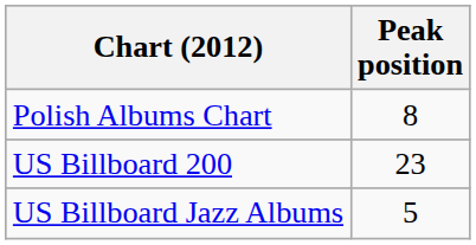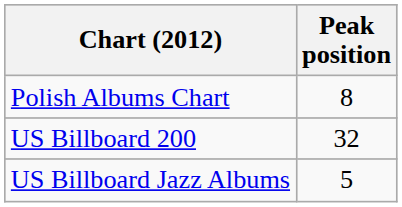 <table class="wikitable">
 <tr>
 <th>Chart (2012)</th>
 <th>Peak<br>position</th>
 </tr>
 <tr>
 <td><a href='#'>Polish Albums Chart</a></td>
 <td style="text-align:center;">8</td>
 </tr>
 <tr>
 <td><a href='#'>US Billboard 200</a></td>
-<td style="text-align:center">23</td>
+<td style="text-align:center">32</td>
 </tr>
 <tr>
 <td><a href='#'>US Billboard Jazz Albums</a></td>
 <td style="text-align:center">5</td>
 </tr>
 </table>
